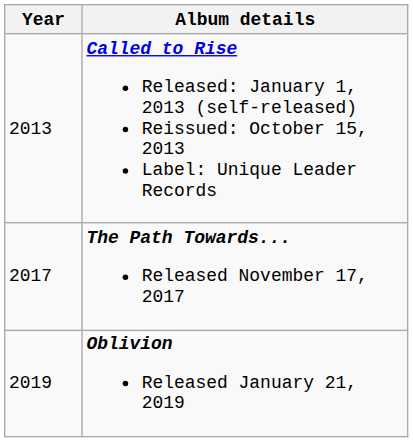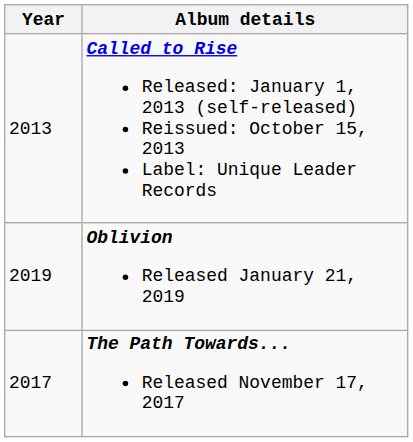 <table class="wikitable">
 <tr>
 <th style="width:50px;">Year</th>
 <th style="width:230px;">Album details</th>
 </tr>
 <tr>
 <td>2013</td>
 <td><strong><em><a href='#'>Called to Rise</a></em></strong><br><ul><li>Released: January 1, 2013 (self-released)</li><li>Reissued: October 15, 2013</li><li>Label: Unique Leader Records</li></ul></td>
 </tr>
 <tr>
+<td>2019</td>
+<td><strong><em>Oblivion</em></strong><br><ul><li>Released January 21, 2019</li></ul></td>
+</tr>
+<tr>
 <td>2017</td>
 <td><strong><em>The Path Towards...</em></strong><br><ul><li>Released November 17, 2017</li></ul></td>
 </tr>
-<tr>
-<td>2019</td>
-<td><strong><em>Oblivion</em></strong><br><ul><li>Released January 21, 2019</li></ul></td>
-</tr>
 </table>
